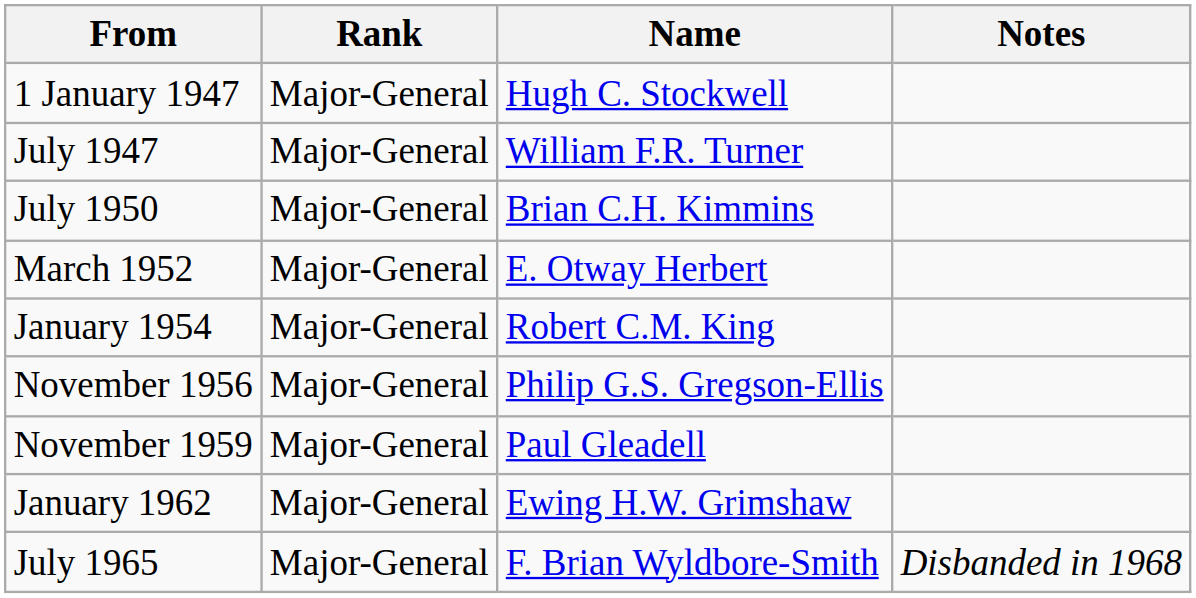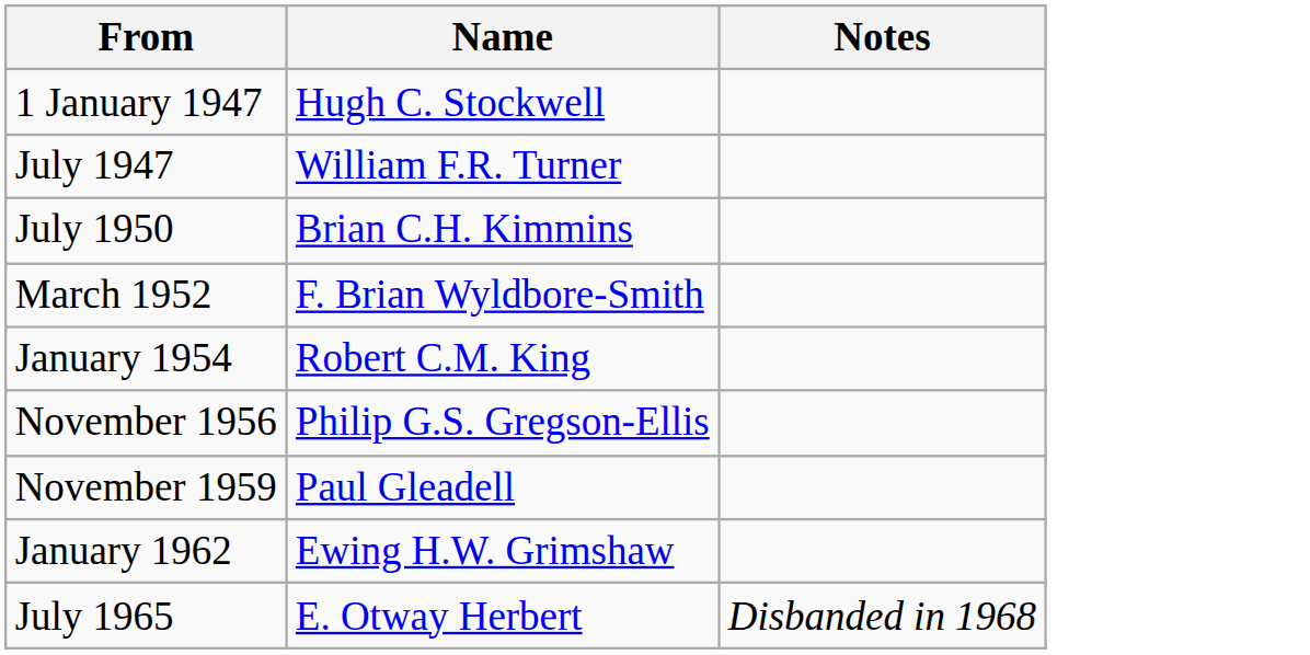 <table class="wikitable">
 <tr>
 <th>From</th>
-<th>Rank</th>
 <th>Name</th>
 <th>Notes</th>
 </tr>
 <tr>
 <td>1 January 1947</td>
-<td>Major-General</td>
 <td><a href='#'>Hugh C. Stockwell</a></td>
 <td></td>
 </tr>
 <tr>
 <td>July 1947</td>
-<td>Major-General</td>
 <td><a href='#'>William F.R. Turner</a></td>
 <td></td>
 </tr>
 <tr>
 <td>July 1950</td>
-<td>Major-General</td>
 <td><a href='#'>Brian C.H. Kimmins</a></td>
 <td></td>
 </tr>
 <tr>
 <td>March 1952</td>
-<td>Major-General</td>
-<td><a href='#'>E. Otway Herbert</a></td>
+<td><a href='#'>F. Brian Wyldbore-Smith</a></td>
 <td></td>
 </tr>
 <tr>
 <td>January 1954</td>
-<td>Major-General</td>
 <td><a href='#'>Robert C.M. King</a></td>
 <td></td>
 </tr>
 <tr>
 <td>November 1956</td>
-<td>Major-General</td>
 <td><a href='#'>Philip G.S. Gregson-Ellis</a></td>
 <td></td>
 </tr>
 <tr>
 <td>November 1959</td>
-<td>Major-General</td>
 <td><a href='#'>Paul Gleadell</a></td>
 <td></td>
 </tr>
 <tr>
 <td>January 1962</td>
-<td>Major-General</td>
 <td><a href='#'>Ewing H.W. Grimshaw</a></td>
 <td></td>
 </tr>
 <tr>
 <td>July 1965</td>
-<td>Major-General</td>
-<td><a href='#'>F. Brian Wyldbore-Smith</a></td>
+<td><a href='#'>E. Otway Herbert</a></td>
 <td><em>Disbanded in 1968</em></td>
 </tr>
 </table>
